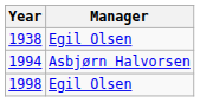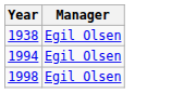 <table class="wikitable">
 <tr>
 <th>Year</th>
 <th>Manager</th>
 </tr>
 <tr>
 <td align=center><a href='#'>1938</a></td>
 <td> <a href='#'>Egil Olsen</a></td>
 </tr>
 <tr>
 <td align=center><a href='#'>1994</a></td>
-<td> <a href='#'>Asbjørn Halvorsen</a></td>
+<td> <a href='#'>Egil Olsen</a></td>
 </tr>
 <tr>
 <td align=center><a href='#'>1998</a></td>
 <td> <a href='#'>Egil Olsen</a></td>
 </tr>
 </table>
